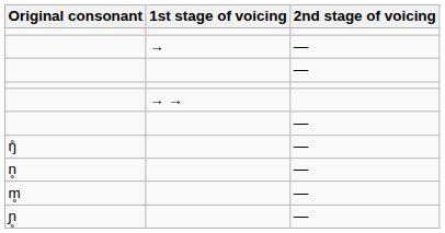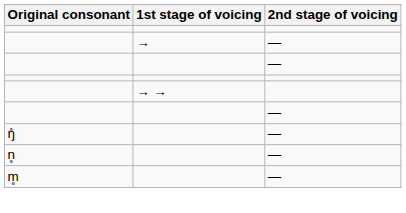 <table class="wikitable">
 <tr>
 <th>Original consonant</th>
 <th>1st stage of voicing</th>
 <th>2nd stage of voicing</th>
 </tr>
 <tr>
 <td></td>
 <td></td>
 <td></td>
 </tr>
 <tr>
 <td></td>
 <td> → </td>
 <td>—</td>
 </tr>
 <tr>
 <td></td>
 <td></td>
 <td>—</td>
 </tr>
 <tr>
 <td></td>
 <td></td>
 <td></td>
 </tr>
 <tr>
 <td></td>
 <td> →  → </td>
 <td></td>
 </tr>
 <tr>
 <td></td>
 <td></td>
 <td>—</td>
 </tr>
 <tr>
 <td>ŋ̊</td>
 <td></td>
 <td>—</td>
 </tr>
 <tr>
 <td>n̥</td>
 <td></td>
 <td>—</td>
 </tr>
 <tr>
 <td>m̥</td>
 <td></td>
 <td>—</td>
 </tr>
-<tr>
-<td>ɲ̥</td>
-<td></td>
-<td>—</td>
-</tr>
 </table>
